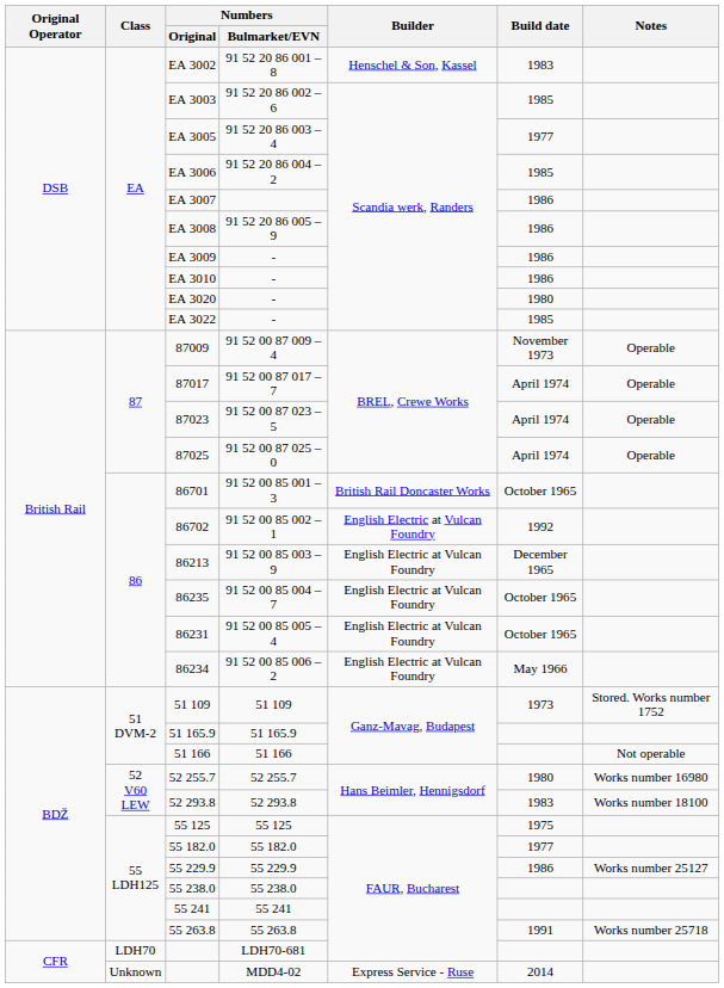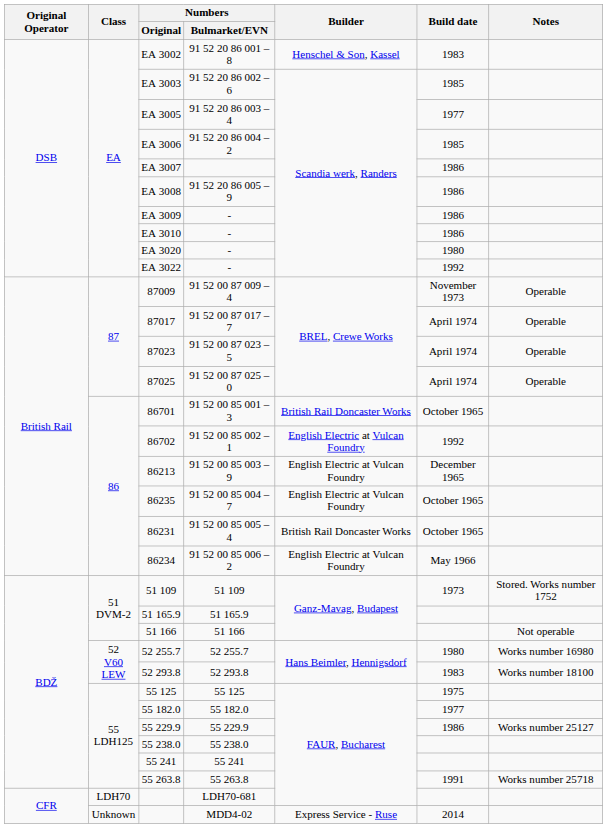 <table class="wikitable" style=text-align:center>
 <tr>
 <th rowspan="2">Original Operator</th>
 <th rowspan="2">Class</th>
 <th colspan="2">Numbers</th>
 <th rowspan="2">Builder</th>
 <th rowspan="2">Build date</th>
 <th rowspan="2">Notes</th>
 </tr>
 <tr>
 <th>Original</th>
 <th>Bulmarket/EVN</th>
 </tr>
 <tr>
 <td rowspan="10"><a href='#'>DSB</a></td>
 <td rowspan="10"><a href='#'>EA</a></td>
 <td>ЕА 3002</td>
 <td>91 52 20 86 001 – 8</td>
 <td><a href='#'>Henschel & Son</a>, <a href='#'>Kassel</a></td>
 <td>1983</td>
 <td></td>
 </tr>
 <tr>
 <td>ЕА 3003</td>
 <td>91 52 20 86 002 – 6</td>
 <td rowspan="9"><a href='#'>Scandia werk</a>, <a href='#'>Randers</a></td>
 <td>1985</td>
 <td></td>
 </tr>
 <tr>
 <td>ЕА 3005</td>
 <td>91 52 20 86 003 – 4</td>
 <td>1977</td>
 <td></td>
 </tr>
 <tr>
 <td>ЕА 3006</td>
 <td>91 52 20 86 004 – 2</td>
 <td>1985</td>
 <td></td>
 </tr>
 <tr>
 <td>ЕА 3007</td>
 <td></td>
 <td>1986</td>
 <td></td>
 </tr>
 <tr>
 <td>ЕА 3008</td>
 <td>91 52 20 86 005 – 9</td>
 <td>1986</td>
 <td></td>
 </tr>
 <tr>
 <td>ЕА 3009</td>
 <td>-</td>
 <td>1986</td>
 <td></td>
 </tr>
 <tr>
 <td>ЕА 3010</td>
 <td>-</td>
 <td>1986</td>
 <td></td>
 </tr>
 <tr>
 <td>ЕА 3020</td>
 <td>-</td>
 <td>1980</td>
 <td></td>
 </tr>
 <tr>
 <td>ЕА 3022</td>
 <td>-</td>
-<td>1985</td>
+<td>1992</td>
 <td></td>
 </tr>
 <tr>
 <td rowspan="10"><a href='#'>British Rail</a></td>
 <td rowspan="4"><a href='#'>87</a></td>
 <td>87009</td>
 <td>91 52 00 87 009 – 4</td>
 <td rowspan="4"><a href='#'>BREL</a>, <a href='#'>Crewe Works</a></td>
 <td>November 1973</td>
 <td>Operable</td>
 </tr>
 <tr>
 <td>87017</td>
 <td>91 52 00 87 017 – 7</td>
 <td>April 1974</td>
 <td>Operable</td>
 </tr>
 <tr>
 <td>87023</td>
 <td>91 52 00 87 023 – 5</td>
 <td>April 1974</td>
 <td>Operable</td>
 </tr>
 <tr>
 <td>87025</td>
 <td>91 52 00 87 025 – 0</td>
 <td>April 1974</td>
 <td>Operable</td>
 </tr>
 <tr>
 <td rowspan="6"><a href='#'>86</a></td>
 <td>86701</td>
 <td>91 52 00 85 001 – 3</td>
 <td><a href='#'>British Rail Doncaster Works</a></td>
 <td>October 1965</td>
 <td></td>
 </tr>
 <tr>
 <td>86702</td>
 <td>91 52 00 85 002 – 1</td>
 <td><a href='#'>English Electric</a> at <a href='#'>Vulcan Foundry</a></td>
 <td>1992</td>
 <td></td>
 </tr>
 <tr>
 <td>86213</td>
 <td>91 52 00 85 003 – 9</td>
 <td>English Electric at Vulcan Foundry</td>
 <td>December 1965</td>
 <td></td>
 </tr>
 <tr>
 <td>86235</td>
 <td>91 52 00 85 004 – 7</td>
 <td>English Electric at Vulcan Foundry</td>
 <td>October 1965</td>
 <td></td>
 </tr>
 <tr>
 <td>86231</td>
 <td>91 52 00 85 005 – 4</td>
-<td>English Electric at Vulcan Foundry</td>
+<td>British Rail Doncaster Works</td>
 <td>October 1965</td>
 <td></td>
 </tr>
 <tr>
 <td>86234</td>
 <td>91 52 00 85 006 – 2</td>
 <td>English Electric at Vulcan Foundry</td>
 <td>May 1966</td>
 <td></td>
 </tr>
 <tr>
 <td rowspan="11"><a href='#'>BDŽ</a></td>
 <td rowspan="3">51<br>DVM-2</td>
 <td>51 109</td>
 <td>51 109</td>
 <td rowspan="3"><a href='#'>Ganz-Mavag</a>, <a href='#'>Budapest</a></td>
 <td>1973</td>
 <td>Stored. Works number 1752</td>
 </tr>
 <tr>
 <td>51 165.9</td>
 <td>51 165.9</td>
 <td></td>
 <td></td>
 </tr>
 <tr>
 <td>51 166</td>
 <td>51 166</td>
 <td></td>
 <td>Not operable</td>
 </tr>
 <tr>
 <td rowspan="2">52<br><a href='#'>V60 LEW</a></td>
 <td>52 255.7</td>
 <td>52 255.7</td>
 <td rowspan="2"><a href='#'>Hans Beimler</a>, <a href='#'>Hennigsdorf</a></td>
 <td>1980</td>
 <td>Works number 16980</td>
 </tr>
 <tr>
 <td>52 293.8</td>
 <td>52 293.8</td>
 <td>1983</td>
 <td>Works number 18100</td>
 </tr>
 <tr>
 <td rowspan="6">55<br>LDH125</td>
 <td>55 125</td>
 <td>55 125</td>
 <td rowspan="7"><a href='#'>FAUR</a>, <a href='#'>Bucharest</a></td>
 <td>1975</td>
 <td></td>
 </tr>
 <tr>
 <td>55 182.0</td>
 <td>55 182.0</td>
 <td>1977</td>
 <td></td>
 </tr>
 <tr>
 <td>55 229.9</td>
 <td>55 229.9</td>
 <td>1986</td>
 <td>Works number 25127</td>
 </tr>
 <tr>
 <td>55 238.0</td>
 <td>55 238.0</td>
 <td></td>
 <td></td>
 </tr>
 <tr>
 <td>55 241</td>
 <td>55 241</td>
 <td></td>
 <td></td>
 </tr>
 <tr>
 <td>55 263.8</td>
 <td>55 263.8</td>
 <td>1991</td>
 <td>Works number 25718</td>
 </tr>
 <tr>
 <td rowspan="2"><a href='#'>CFR</a></td>
 <td>LDH70</td>
 <td></td>
 <td>LDH70-681</td>
 <td></td>
 <td></td>
 </tr>
 <tr>
 <td>Unknown</td>
 <td></td>
 <td>MDD4-02</td>
 <td>Express Service - <a href='#'>Ruse</a></td>
 <td>2014</td>
 <td></td>
 </tr>
 </table>
